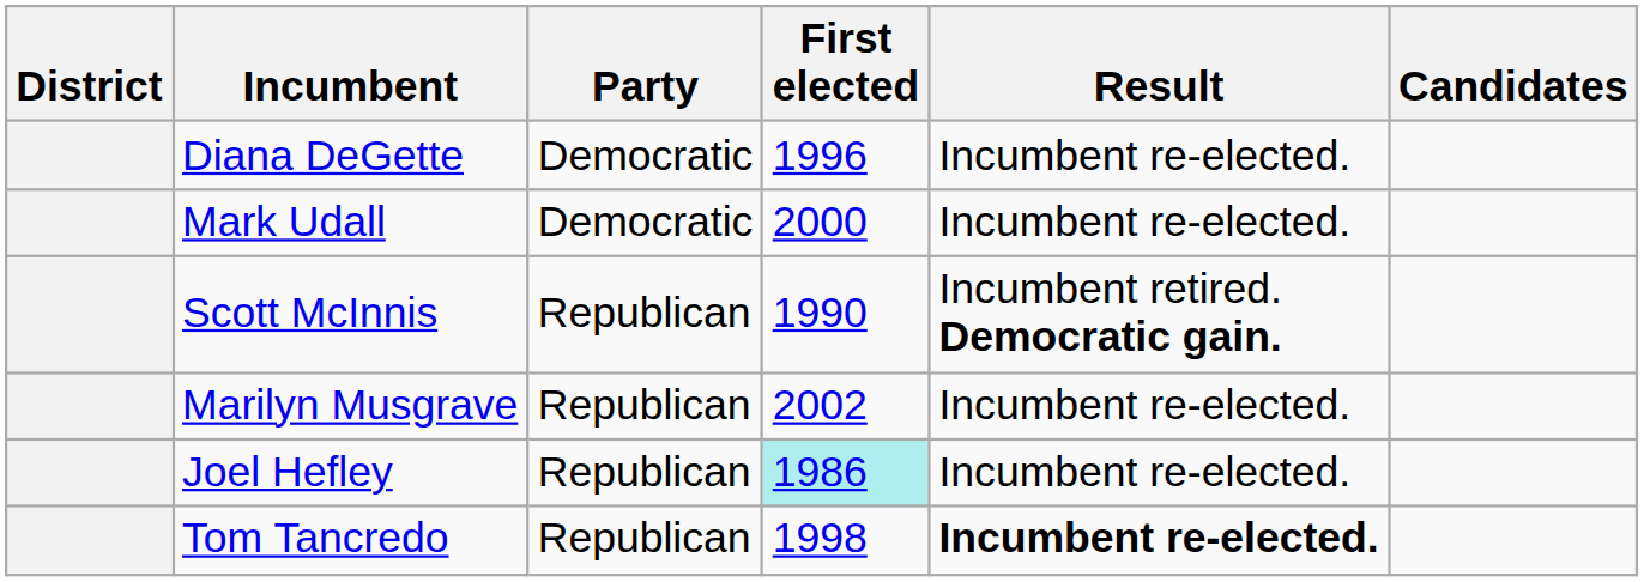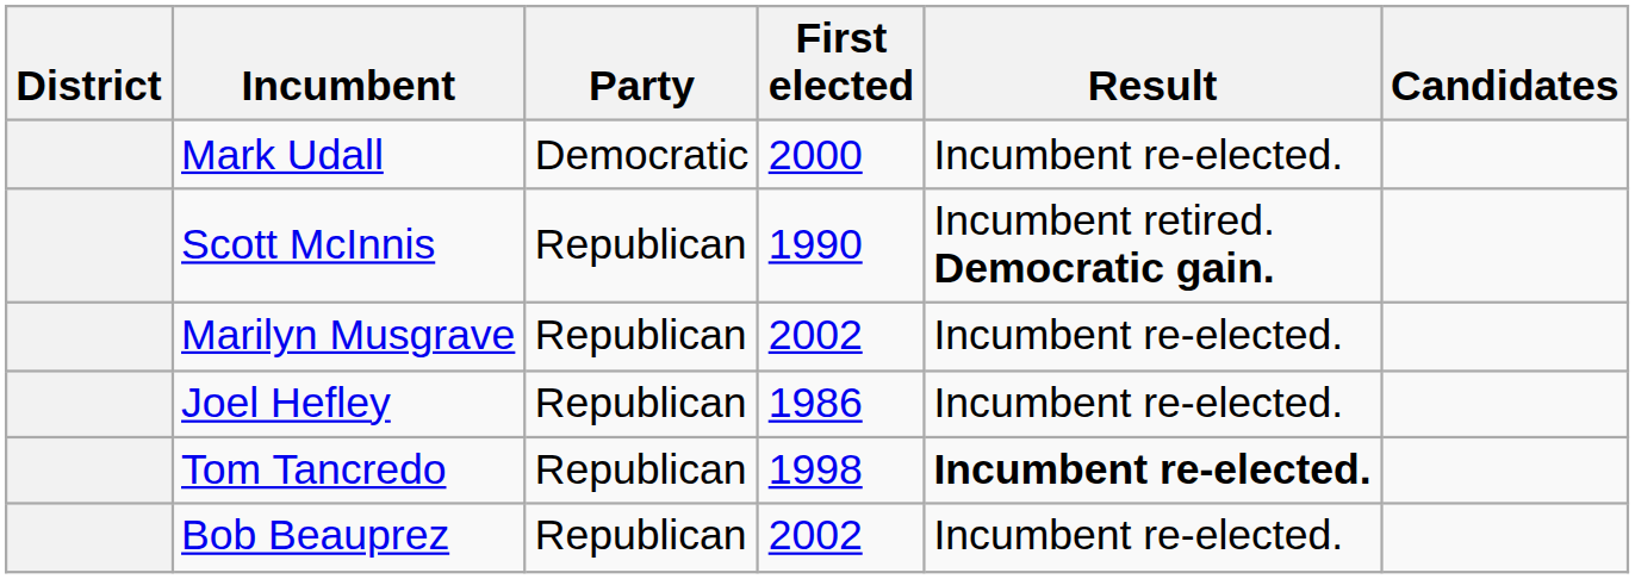 <table class=wikitable>
 <tr valign=bottom>
 <th>District</th>
 <th>Incumbent</th>
 <th>Party</th>
 <th>First<br>elected</th>
 <th>Result</th>
 <th>Candidates</th>
-</tr>
-<tr>
-<th></th>
-<td><a href='#'>Diana DeGette</a></td>
-<td>Democratic</td>
-<td><a href='#'>1996</a></td>
-<td>Incumbent re-elected.</td>
-<td nowrap></td>
 </tr>
 <tr>
 <th></th>
 <td><a href='#'>Mark Udall</a></td>
 <td>Democratic</td>
 <td><a href='#'>2000</a></td>
 <td>Incumbent re-elected.</td>
 <td nowrap></td>
 </tr>
 <tr>
 <th></th>
 <td><a href='#'>Scott McInnis</a></td>
 <td>Republican</td>
 <td><a href='#'>1990</a></td>
 <td>Incumbent retired.<br><strong>Democratic gain.</strong></td>
 <td nowrap></td>
 </tr>
 <tr>
 <th></th>
 <td><a href='#'>Marilyn Musgrave</a></td>
 <td>Republican</td>
 <td><a href='#'>2002</a></td>
 <td>Incumbent re-elected.</td>
 <td nowrap></td>
 </tr>
 <tr>
 <th></th>
 <td><a href='#'>Joel Hefley</a></td>
 <td>Republican</td>
-<td style="background: paleturquoise;"><a href='#'>1986</a></td>
+<td><a href='#'>1986</a></td>
 <td>Incumbent re-elected.</td>
 <td nowrap></td>
 </tr>
 <tr>
 <th></th>
 <td><a href='#'>Tom Tancredo</a></td>
 <td>Republican</td>
 <td><a href='#'>1998</a></td>
 <td><strong>Incumbent re-elected.</strong></td>
 <td nowrap></td>
 </tr>
+<tr>
+<th></th>
+<td><a href='#'>Bob Beauprez</a></td>
+<td>Republican</td>
+<td><a href='#'>2002</a></td>
+<td>Incumbent re-elected.</td>
+<td nowrap></td>
+</tr>
 </table>
